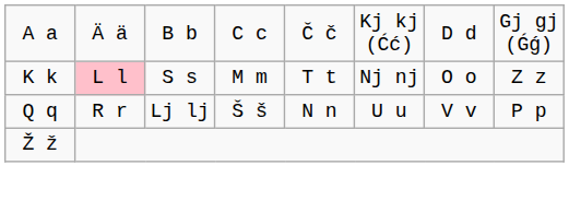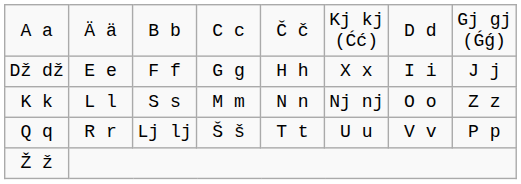 <table class="Unicode wikitable">
 <tr>
 <td style="width:3em; text-align:center; padding: 3px;">A a</td>
 <td style="width:3em; text-align:center; padding: 3px;">Ä ä</td>
 <td style="width:3em; text-align:center; padding: 3px;">B b</td>
 <td style="width:3em; text-align:center; padding: 3px;">C c</td>
 <td style="width:3em; text-align:center; padding: 3px;">Č č</td>
 <td style="width:3em; text-align:center; padding: 3px;">Kj kj (Ćć)</td>
 <td style="width:3em; text-align:center; padding: 3px;">D d</td>
 <td style="width:3em; text-align:center; padding: 3px;">Gj gj (Ǵǵ)</td>
 </tr>
 <tr>
+<td style="width:3em; text-align:center; padding: 3px;">Dž dž</td>
+<td style="width:3em; text-align:center; padding: 3px;">E e</td>
+<td style="width:3em; text-align:center; padding: 3px;">F f</td>
+<td style="width:3em; text-align:center; padding: 3px;">G g</td>
+<td style="width:3em; text-align:center; padding: 3px;">H h</td>
+<td style="width:3em; text-align:center; padding: 3px;">X x</td>
+<td style="width:3em; text-align:center; padding: 3px;">I i</td>
+<td style="width:3em; text-align:center; padding: 3px;">J j</td>
+</tr>
+<tr>
 <td style="width:3em; text-align:center; padding: 3px;">K k</td>
-<td style="background: pink; width:3em; text-align:center; padding: 3px;">L l</td>
+<td style="width:3em; text-align:center; padding: 3px;">L l</td>
 <td style="width:3em; text-align:center; padding: 3px;">S s</td>
 <td style="width:3em; text-align:center; padding: 3px;">M m</td>
-<td style="width:3em; text-align:center; padding: 3px;">T t</td>
+<td style="width:3em; text-align:center; padding: 3px;">N n</td>
 <td style="width:3em; text-align:center; padding: 3px;">Nj nj</td>
 <td style="width:3em; text-align:center; padding: 3px;">O o</td>
 <td style="width:3em; text-align:center; padding: 3px;">Z z</td>
 </tr>
 <tr>
 <td style="width:3em; text-align:center; padding: 3px;">Q q</td>
 <td style="width:3em; text-align:center; padding: 3px;">R r</td>
 <td style="width:3em; text-align:center; padding: 3px;">Lj lj</td>
 <td style="width:3em; text-align:center; padding: 3px;">Š š</td>
-<td style="width:3em; text-align:center; padding: 3px;">N n</td>
+<td style="width:3em; text-align:center; padding: 3px;">T t</td>
 <td style="width:3em; text-align:center; padding: 3px;">U u</td>
 <td style="width:3em; text-align:center; padding: 3px;">V v</td>
 <td style="width:3em; text-align:center; padding: 3px;">P p</td>
 </tr>
 <tr>
 <td style="width:3em; text-align:center; padding: 3px;">Ž ž</td>
 </tr>
 </table>
